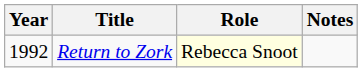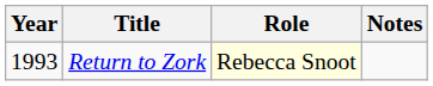 <table class="wikitable sortable">
 <tr>
 <th>Year</th>
 <th>Title</th>
 <th>Role</th>
 <th class="unsortable">Notes</th>
 </tr>
 <tr>
-<td>1992</td>
+<td>1993</td>
 <td><em><a href='#'>Return to Zork</a></em></td>
 <td style="background: lightyellow;">Rebecca Snoot</td>
 <td></td>
 </tr>
 </table>
